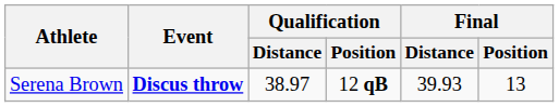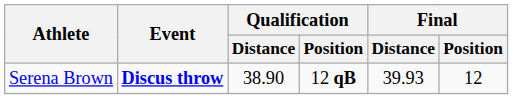 <table class=wikitable style="font-size:90%">
 <tr>
 <th rowspan=2>Athlete</th>
 <th rowspan=2>Event</th>
 <th colspan=2>Qualification</th>
 <th colspan=2>Final</th>
 </tr>
 <tr style="font-size:95%">
 <th>Distance</th>
 <th>Position</th>
 <th>Distance</th>
 <th>Position</th>
 </tr>
 <tr align=center>
 <td align=left><a href='#'>Serena Brown</a></td>
 <td align=left><strong><a href='#'>Discus throw</a></strong></td>
-<td>38.97</td>
+<td>38.90</td>
 <td>12 <strong>qB</strong></td>
 <td>39.93</td>
-<td>13</td>
+<td>12</td>
 </tr>
 </table>
